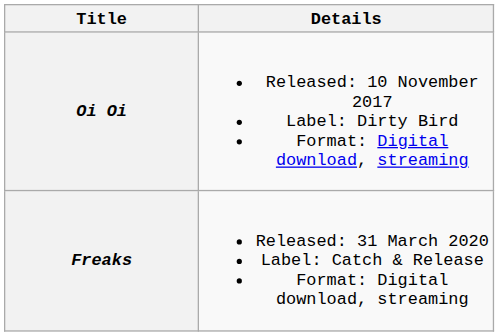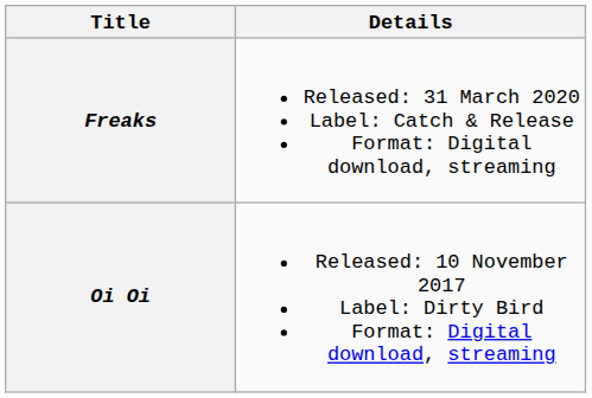 <table class="wikitable plainrowheaders" style="text-align:center;">
 <tr>
 <th scope="col" style="width:11em;">Title</th>
 <th scope="col" style="width:17em;">Details</th>
 </tr>
 <tr>
+<th scope="row"><em>Freaks</em></th>
+<td><br><ul><li>Released: 31 March 2020</li><li>Label: Catch & Release</li><li>Format: Digital download, streaming</li></ul></td>
+</tr>
+<tr>
 <th scope="row"><em>Oi Oi</em></th>
 <td><br><ul><li>Released: 10 November 2017</li><li>Label: Dirty Bird</li><li>Format: <a href='#'>Digital download</a>, <a href='#'>streaming</a></li></ul></td>
 </tr>
-<tr>
-<th scope="row"><em>Freaks</em></th>
-<td><br><ul><li>Released: 31 March 2020</li><li>Label: Catch & Release</li><li>Format: Digital download, streaming</li></ul></td>
-</tr>
 </table>
